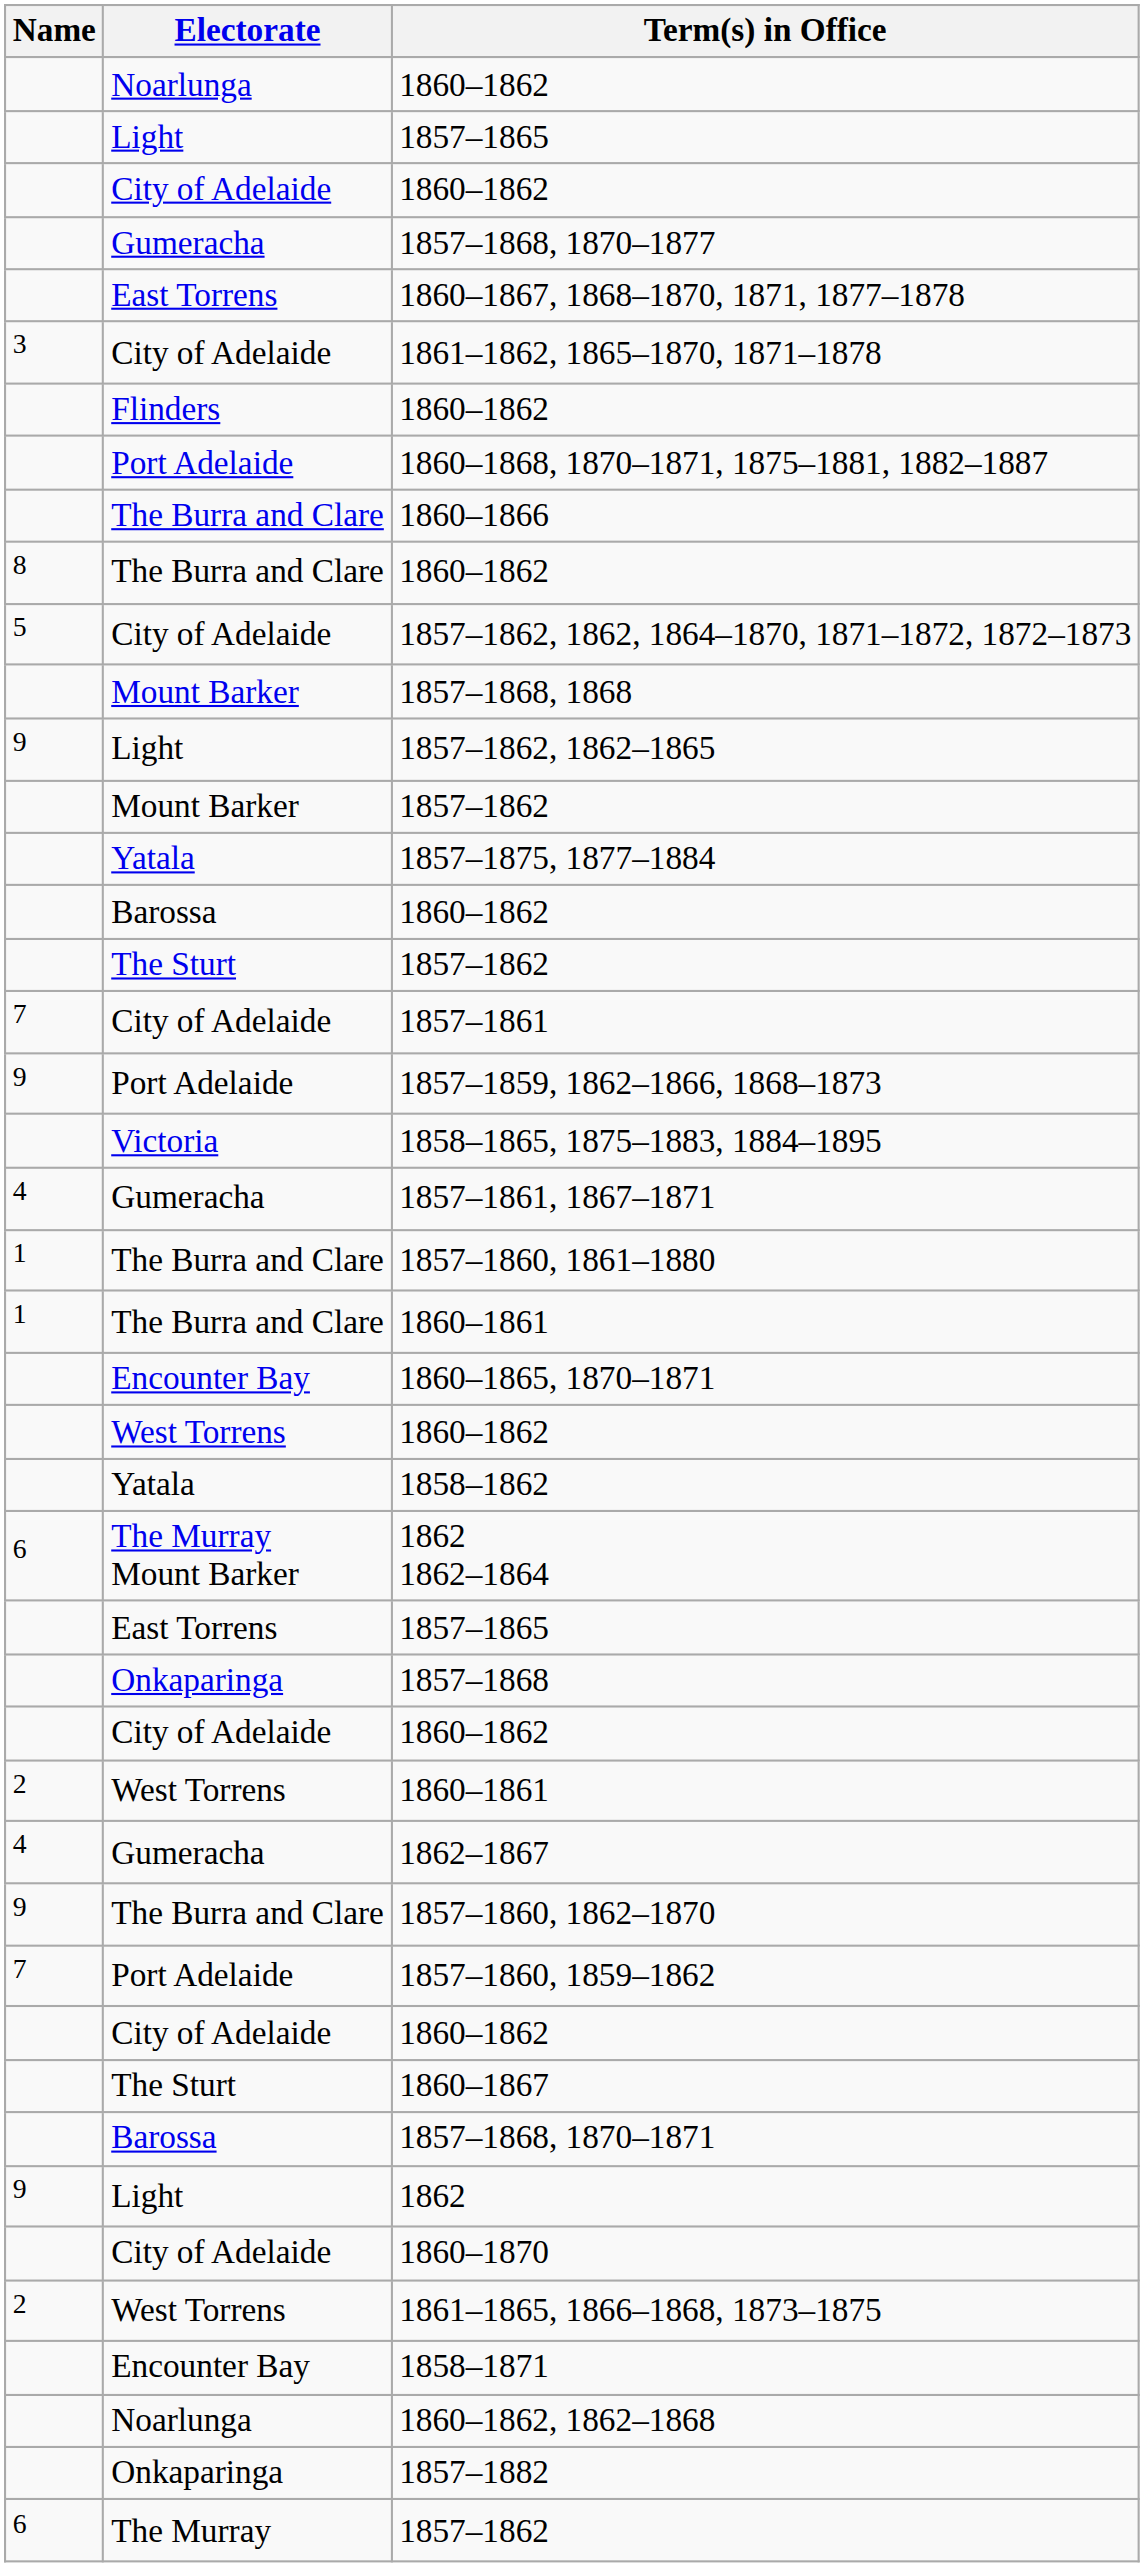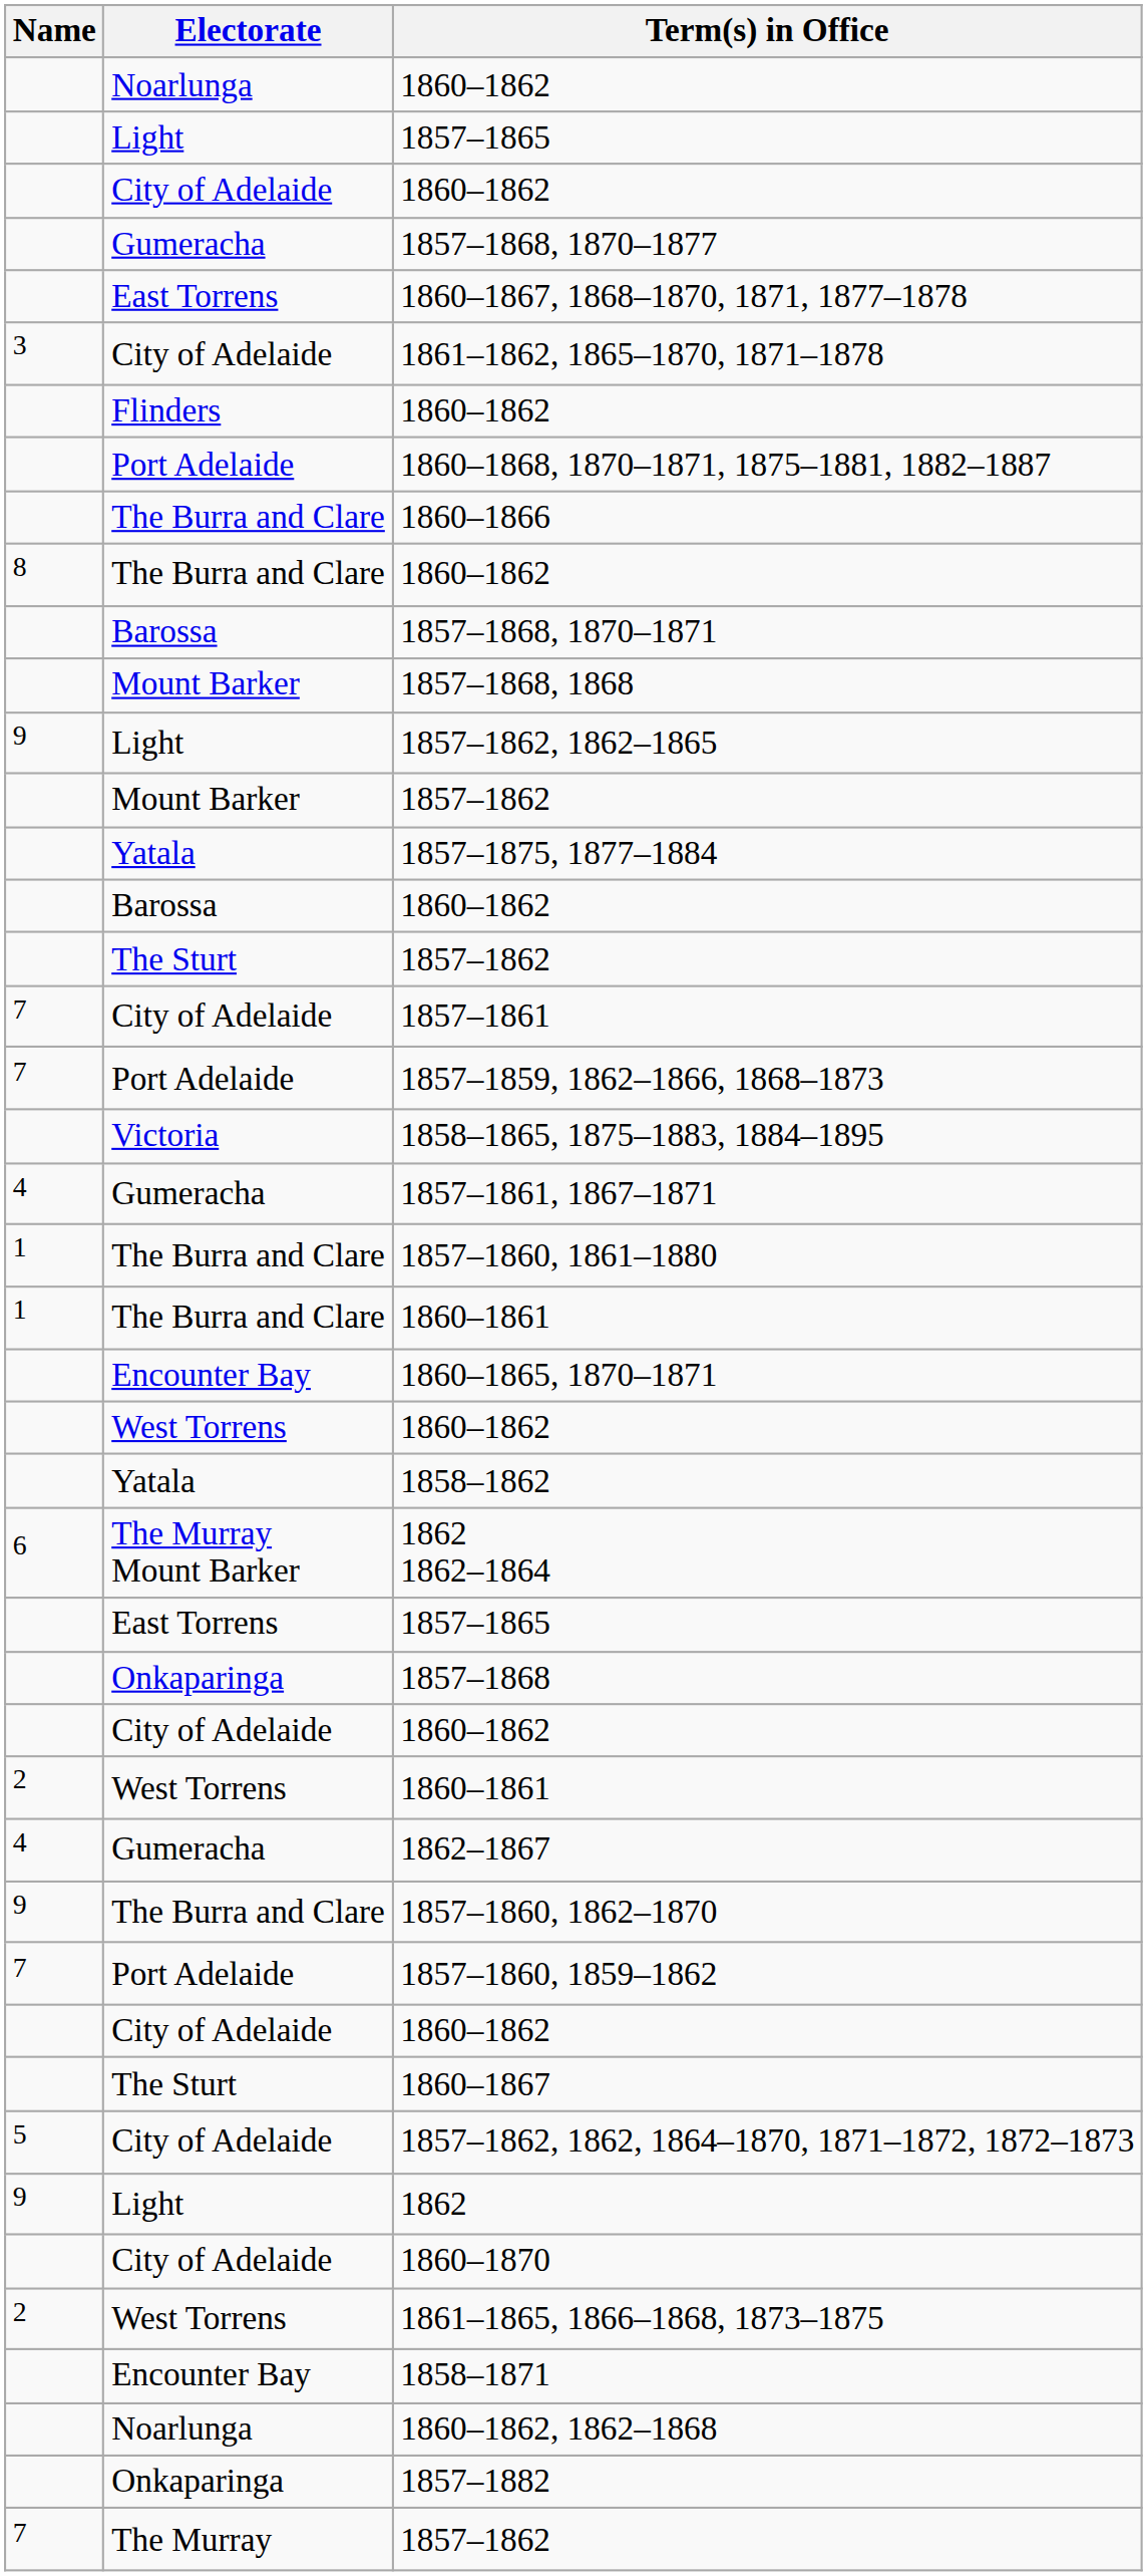 <table class="wikitable sortable">
 <tr>
 <th><strong>Name</strong></th>
 <th><strong><a href='#'>Electorate</a></strong></th>
 <th><strong>Term(s) in Office</strong></th>
 </tr>
 <tr>
 <td></td>
 <td><a href='#'>Noarlunga</a></td>
 <td>1860–1862</td>
 </tr>
 <tr>
 <td></td>
 <td><a href='#'>Light</a></td>
 <td>1857–1865</td>
 </tr>
 <tr>
 <td></td>
 <td><a href='#'>City of Adelaide</a></td>
 <td>1860–1862</td>
 </tr>
 <tr>
 <td></td>
 <td><a href='#'>Gumeracha</a></td>
 <td>1857–1868, 1870–1877</td>
 </tr>
 <tr>
 <td></td>
 <td><a href='#'>East Torrens</a></td>
 <td>1860–1867, 1868–1870, 1871, 1877–1878</td>
 </tr>
 <tr>
 <td> <sup>3</sup></td>
 <td>City of Adelaide</td>
 <td>1861–1862, 1865–1870, 1871–1878</td>
 </tr>
 <tr>
 <td></td>
 <td><a href='#'>Flinders</a></td>
 <td>1860–1862</td>
 </tr>
 <tr>
 <td></td>
 <td><a href='#'>Port Adelaide</a></td>
 <td>1860–1868, 1870–1871, 1875–1881, 1882–1887</td>
 </tr>
 <tr>
 <td></td>
 <td><a href='#'>The Burra and Clare</a></td>
 <td>1860–1866</td>
 </tr>
 <tr>
 <td> <sup>8</sup></td>
 <td>The Burra and Clare</td>
 <td>1860–1862</td>
 </tr>
 <tr>
-<td> <sup>5</sup></td>
-<td>City of Adelaide</td>
-<td>1857–1862, 1862, 1864–1870, 1871–1872, 1872–1873</td>
+<td></td>
+<td><a href='#'>Barossa</a></td>
+<td>1857–1868, 1870–1871</td>
 </tr>
 <tr>
 <td></td>
 <td><a href='#'>Mount Barker</a></td>
 <td>1857–1868, 1868</td>
 </tr>
 <tr>
 <td> <sup>9</sup></td>
 <td>Light</td>
 <td>1857–1862, 1862–1865</td>
 </tr>
 <tr>
 <td></td>
 <td>Mount Barker</td>
 <td>1857–1862</td>
 </tr>
 <tr>
 <td></td>
 <td><a href='#'>Yatala</a></td>
 <td>1857–1875, 1877–1884</td>
 </tr>
 <tr>
 <td></td>
 <td>Barossa</td>
 <td>1860–1862</td>
 </tr>
 <tr>
 <td></td>
 <td><a href='#'>The Sturt</a></td>
 <td>1857–1862</td>
 </tr>
 <tr>
 <td> <sup>7</sup></td>
 <td>City of Adelaide</td>
 <td>1857–1861</td>
 </tr>
 <tr>
-<td> <sup>9</sup></td>
+<td> <sup>7</sup></td>
 <td>Port Adelaide</td>
 <td>1857–1859, 1862–1866, 1868–1873</td>
 </tr>
 <tr>
 <td></td>
 <td><a href='#'>Victoria</a></td>
 <td>1858–1865, 1875–1883, 1884–1895</td>
 </tr>
 <tr>
 <td> <sup>4</sup></td>
 <td>Gumeracha</td>
 <td>1857–1861, 1867–1871</td>
 </tr>
 <tr>
 <td> <sup>1</sup></td>
 <td>The Burra and Clare</td>
 <td>1857–1860, 1861–1880</td>
 </tr>
 <tr>
 <td> <sup>1</sup></td>
 <td>The Burra and Clare</td>
 <td>1860–1861</td>
 </tr>
 <tr>
 <td></td>
 <td><a href='#'>Encounter Bay</a></td>
 <td>1860–1865, 1870–1871</td>
 </tr>
 <tr>
 <td></td>
 <td><a href='#'>West Torrens</a></td>
 <td>1860–1862</td>
 </tr>
 <tr>
 <td></td>
 <td>Yatala</td>
 <td>1858–1862</td>
 </tr>
 <tr>
 <td> <sup>6</sup></td>
 <td><a href='#'>The Murray</a><br>Mount Barker</td>
 <td>1862<br>1862–1864</td>
 </tr>
 <tr>
 <td></td>
 <td>East Torrens</td>
 <td>1857–1865</td>
 </tr>
 <tr>
 <td></td>
 <td><a href='#'>Onkaparinga</a></td>
 <td>1857–1868</td>
 </tr>
 <tr>
 <td></td>
 <td>City of Adelaide</td>
 <td>1860–1862</td>
 </tr>
 <tr>
 <td> <sup>2</sup></td>
 <td>West Torrens</td>
 <td>1860–1861</td>
 </tr>
 <tr>
 <td> <sup>4</sup></td>
 <td>Gumeracha</td>
 <td>1862–1867</td>
 </tr>
 <tr>
 <td> <sup>9</sup></td>
 <td>The Burra and Clare</td>
 <td>1857–1860, 1862–1870</td>
 </tr>
 <tr>
 <td> <sup>7</sup></td>
 <td>Port Adelaide</td>
 <td>1857–1860, 1859–1862</td>
 </tr>
 <tr>
 <td></td>
 <td>City of Adelaide</td>
 <td>1860–1862</td>
 </tr>
 <tr>
 <td></td>
 <td>The Sturt</td>
 <td>1860–1867</td>
 </tr>
 <tr>
-<td></td>
-<td><a href='#'>Barossa</a></td>
-<td>1857–1868, 1870–1871</td>
+<td> <sup>5</sup></td>
+<td>City of Adelaide</td>
+<td>1857–1862, 1862, 1864–1870, 1871–1872, 1872–1873</td>
 </tr>
 <tr>
 <td> <sup>9</sup></td>
 <td>Light</td>
 <td>1862</td>
 </tr>
 <tr>
 <td></td>
 <td>City of Adelaide</td>
 <td>1860–1870</td>
 </tr>
 <tr>
 <td> <sup>2</sup></td>
 <td>West Torrens</td>
 <td>1861–1865, 1866–1868, 1873–1875</td>
 </tr>
 <tr>
 <td></td>
 <td>Encounter Bay</td>
 <td>1858–1871</td>
 </tr>
 <tr>
 <td></td>
 <td>Noarlunga</td>
 <td>1860–1862, 1862–1868</td>
 </tr>
 <tr>
 <td></td>
 <td>Onkaparinga</td>
 <td>1857–1882</td>
 </tr>
 <tr>
-<td> <sup>6</sup></td>
+<td> <sup>7</sup></td>
 <td>The Murray</td>
 <td>1857–1862</td>
 </tr>
 </table>
